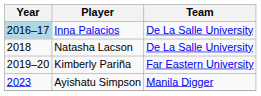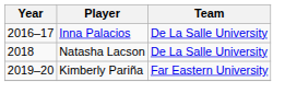 <table class="wikitable">
 <tr>
 <th>Year</th>
 <th>Player</th>
 <th>Team</th>
 </tr>
 <tr>
-<td style="background: lightblue;">2016–17</td>
+<td>2016–17</td>
 <td> <a href='#'>Inna Palacios</a></td>
 <td><a href='#'>De La Salle University</a></td>
 </tr>
 <tr>
 <td>2018</td>
 <td> Natasha Lacson</td>
 <td><a href='#'>De La Salle University</a></td>
 </tr>
 <tr>
 <td>2019–20</td>
 <td> Kimberly Pariña</td>
 <td><a href='#'>Far Eastern University</a></td>
 </tr>
 <tr>
-<td><a href='#'>2023</a></td>
-<td> Ayishatu Simpson</td>
-<td><a href='#'>Manila Digger</a></td>
-</tr>
-<tr>
 </tr>
 </table>
